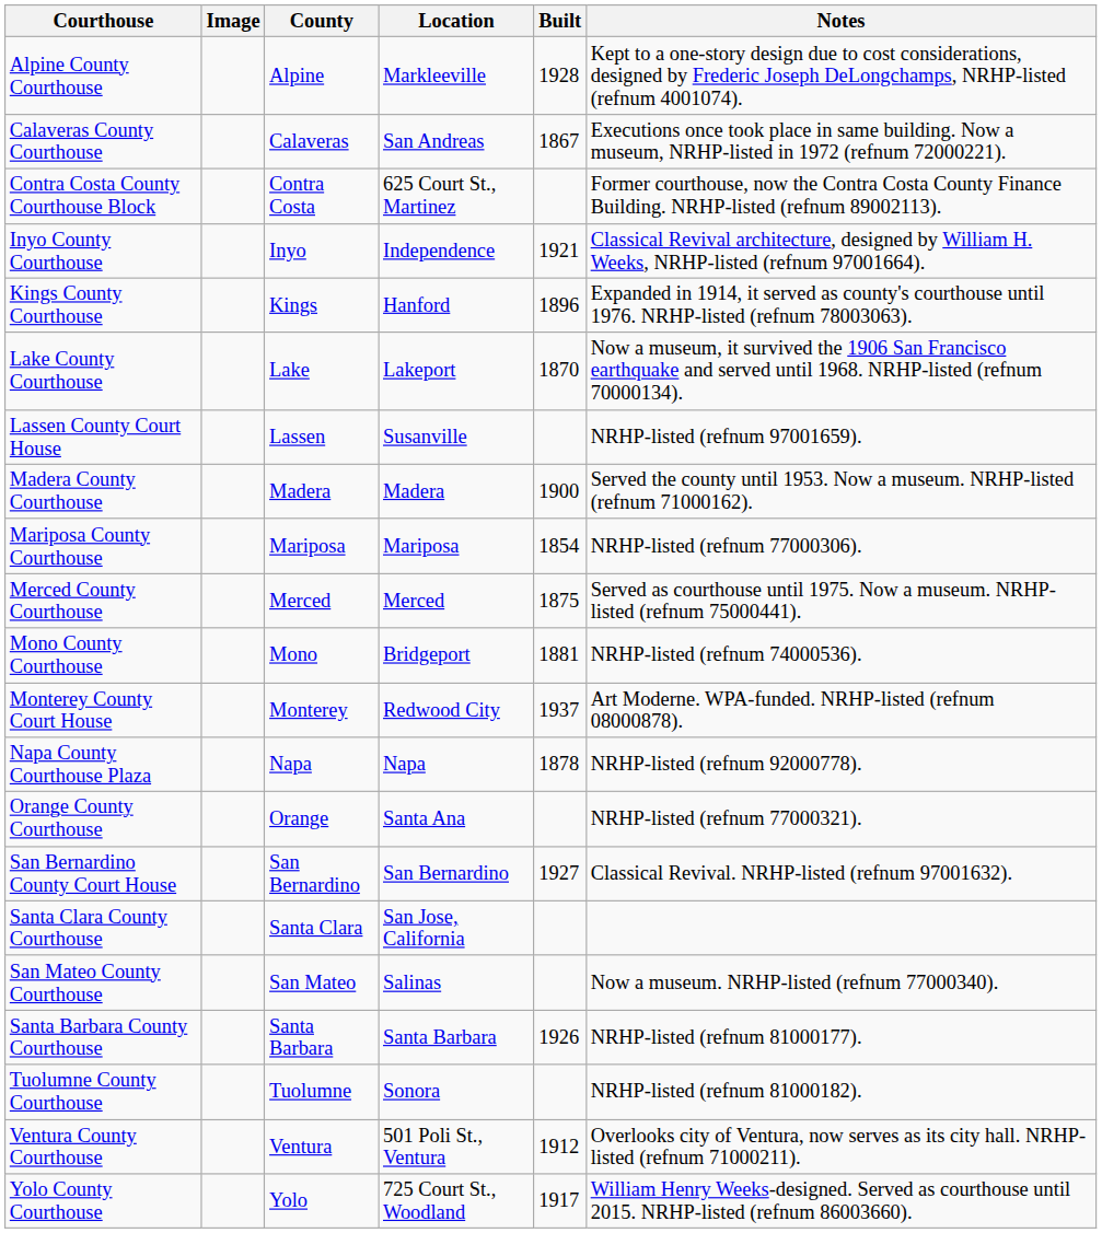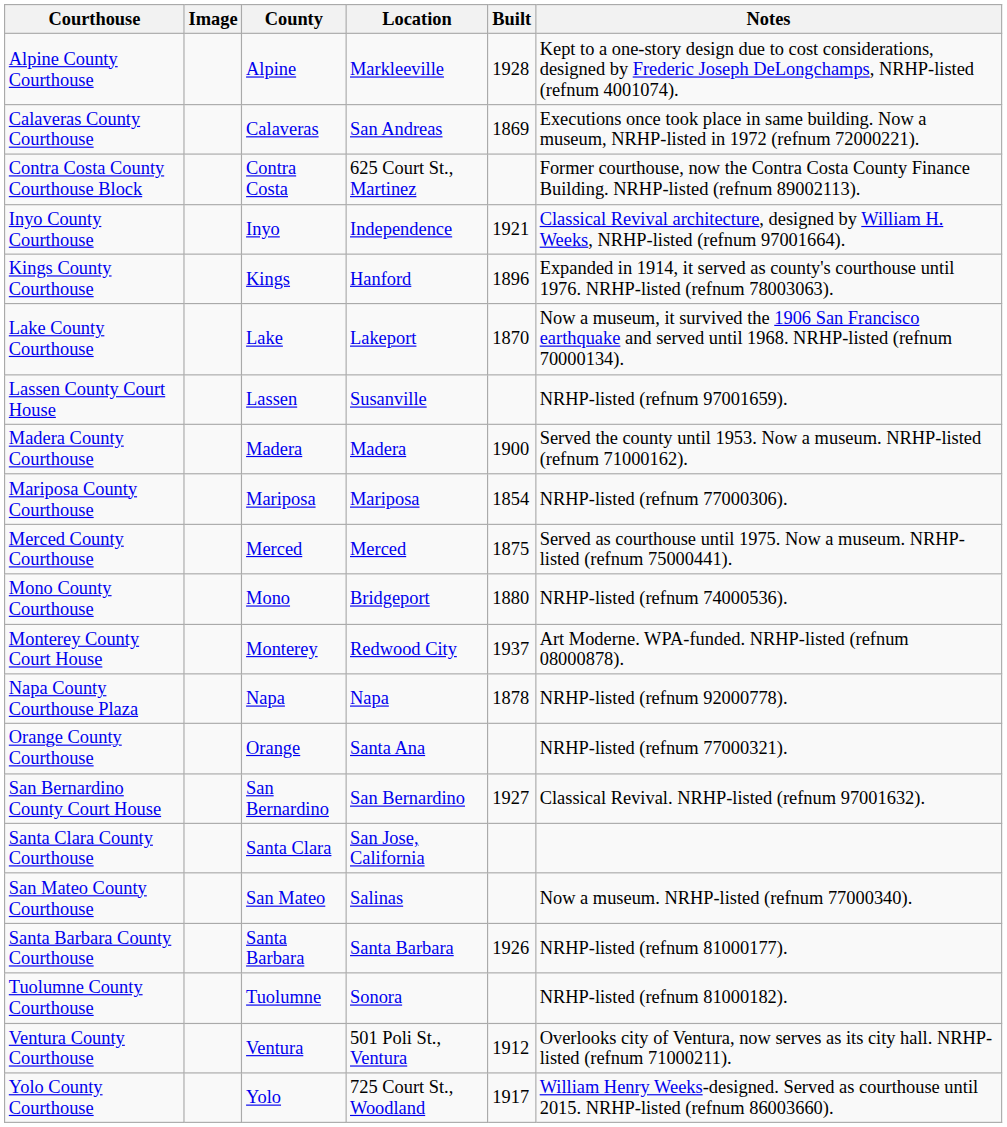 <table class="wikitable sortable sticky-header sort-under">
 <tr>
 <th>Courthouse</th>
 <th>Image</th>
 <th>County</th>
 <th>Location</th>
 <th>Built</th>
 <th>Notes</th>
 </tr>
 <tr>
 <td><a href='#'>Alpine County Courthouse</a></td>
 <td></td>
 <td><a href='#'>Alpine</a></td>
 <td><a href='#'>Markleeville</a><br><small></small></td>
 <td>1928</td>
 <td>Kept to a one-story design due to cost considerations, designed by <a href='#'>Frederic Joseph DeLongchamps</a>, NRHP-listed (refnum 4001074).</td>
 </tr>
 <tr>
 <td><a href='#'>Calaveras County Courthouse</a></td>
 <td></td>
 <td><a href='#'>Calaveras</a></td>
 <td><a href='#'>San Andreas</a><br><small></small></td>
-<td>1867</td>
+<td>1869</td>
 <td>Executions once took place in same building. Now a museum, NRHP-listed in 1972 (refnum 72000221).</td>
 </tr>
 <tr>
 <td><a href='#'>Contra Costa County Courthouse Block</a></td>
 <td></td>
 <td><a href='#'>Contra Costa</a></td>
 <td>625 Court St., <a href='#'>Martinez</a><br><small></small></td>
 <td></td>
 <td>Former courthouse, now the Contra Costa County Finance Building. NRHP-listed (refnum 89002113).</td>
 </tr>
 <tr>
 <td><a href='#'>Inyo County Courthouse</a></td>
 <td></td>
 <td><a href='#'>Inyo</a></td>
 <td><a href='#'>Independence</a><br><small></small></td>
 <td>1921</td>
 <td><a href='#'>Classical Revival architecture</a>, designed by <a href='#'>William H. Weeks</a>, NRHP-listed (refnum 97001664).</td>
 </tr>
 <tr>
 <td><a href='#'>Kings County Courthouse</a></td>
 <td></td>
 <td><a href='#'>Kings</a></td>
 <td><a href='#'>Hanford</a><br><small></small></td>
 <td>1896</td>
 <td>Expanded in 1914, it served as county's courthouse until 1976. NRHP-listed (refnum 78003063).</td>
 </tr>
 <tr>
 <td><a href='#'>Lake County Courthouse</a></td>
 <td></td>
 <td><a href='#'>Lake</a></td>
 <td><a href='#'>Lakeport</a><br><small></small></td>
 <td>1870</td>
 <td>Now a museum, it survived the <a href='#'>1906 San Francisco earthquake</a> and served until 1968. NRHP-listed (refnum 70000134).</td>
 </tr>
 <tr>
 <td><a href='#'>Lassen County Court House</a></td>
 <td></td>
 <td><a href='#'>Lassen</a></td>
 <td><a href='#'>Susanville</a><br><small></small></td>
 <td></td>
 <td>NRHP-listed (refnum 97001659).</td>
 </tr>
 <tr>
 <td><a href='#'>Madera County Courthouse</a></td>
 <td></td>
 <td><a href='#'>Madera</a></td>
 <td><a href='#'>Madera</a><br><small></small></td>
 <td>1900</td>
 <td>Served the county until 1953. Now a museum. NRHP-listed (refnum 71000162).</td>
 </tr>
 <tr>
 <td><a href='#'>Mariposa County Courthouse</a></td>
 <td></td>
 <td><a href='#'>Mariposa</a></td>
 <td><a href='#'>Mariposa</a><br><small></small></td>
 <td>1854</td>
 <td>NRHP-listed (refnum 77000306).</td>
 </tr>
 <tr>
 <td><a href='#'>Merced County Courthouse</a></td>
 <td></td>
 <td><a href='#'>Merced</a></td>
 <td><a href='#'>Merced</a><br><small></small></td>
 <td>1875</td>
 <td>Served as courthouse until 1975. Now a museum. NRHP-listed (refnum 75000441).</td>
 </tr>
 <tr>
 <td><a href='#'>Mono County Courthouse</a></td>
 <td></td>
 <td><a href='#'>Mono</a></td>
 <td><a href='#'>Bridgeport</a><br><small></small></td>
-<td>1881</td>
+<td>1880</td>
 <td>NRHP-listed (refnum 74000536).</td>
 </tr>
 <tr>
 <td><a href='#'>Monterey County Court House</a></td>
 <td></td>
 <td><a href='#'>Monterey</a></td>
 <td><a href='#'>Redwood City</a><br><small></small></td>
 <td>1937</td>
 <td>Art Moderne. WPA-funded. NRHP-listed (refnum 08000878).</td>
 </tr>
 <tr>
 <td><a href='#'>Napa County Courthouse Plaza</a></td>
 <td></td>
 <td><a href='#'>Napa</a></td>
 <td><a href='#'>Napa</a><br><small></small></td>
 <td>1878</td>
 <td>NRHP-listed (refnum 92000778).</td>
 </tr>
 <tr>
 <td><a href='#'>Orange County Courthouse</a></td>
 <td></td>
 <td><a href='#'>Orange</a></td>
 <td><a href='#'>Santa Ana</a><br><small></small></td>
 <td></td>
 <td>NRHP-listed (refnum 77000321).</td>
 </tr>
 <tr>
 <td><a href='#'>San Bernardino County Court House</a></td>
 <td></td>
 <td><a href='#'>San Bernardino</a></td>
 <td><a href='#'>San Bernardino</a><br><small></small></td>
 <td>1927</td>
 <td>Classical Revival. NRHP-listed (refnum 97001632).</td>
 </tr>
 <tr>
 <td><a href='#'>Santa Clara County Courthouse</a></td>
 <td></td>
 <td><a href='#'>Santa Clara</a></td>
 <td><a href='#'>San Jose, California</a></td>
 <td></td>
 <td></td>
 </tr>
 <tr>
 <td><a href='#'>San Mateo County Courthouse</a></td>
 <td></td>
 <td><a href='#'>San Mateo</a></td>
 <td><a href='#'>Salinas</a><br><small></small></td>
 <td></td>
 <td>Now a museum. NRHP-listed (refnum 77000340).</td>
 </tr>
 <tr>
 <td><a href='#'>Santa Barbara County Courthouse</a></td>
 <td></td>
 <td><a href='#'>Santa Barbara</a></td>
 <td><a href='#'>Santa Barbara</a><br><small></small></td>
 <td>1926</td>
 <td>NRHP-listed (refnum 81000177).</td>
 </tr>
 <tr>
 <td><a href='#'>Tuolumne County Courthouse</a></td>
 <td></td>
 <td><a href='#'>Tuolumne</a></td>
 <td><a href='#'>Sonora</a><br><small></small></td>
 <td></td>
 <td>NRHP-listed (refnum 81000182).</td>
 </tr>
 <tr>
 <td><a href='#'>Ventura County Courthouse</a></td>
 <td></td>
 <td><a href='#'>Ventura</a></td>
 <td>501 Poli St., <a href='#'>Ventura</a><br><small></small></td>
 <td>1912</td>
 <td>Overlooks city of Ventura, now serves as its city hall. NRHP-listed (refnum 71000211).</td>
 </tr>
 <tr>
 <td><a href='#'>Yolo County Courthouse</a></td>
 <td></td>
 <td><a href='#'>Yolo</a></td>
 <td>725 Court St., <a href='#'>Woodland</a></td>
 <td>1917</td>
 <td><a href='#'>William Henry Weeks</a>-designed. Served as courthouse until 2015. NRHP-listed (refnum 86003660).</td>
 </tr>
 </table>
